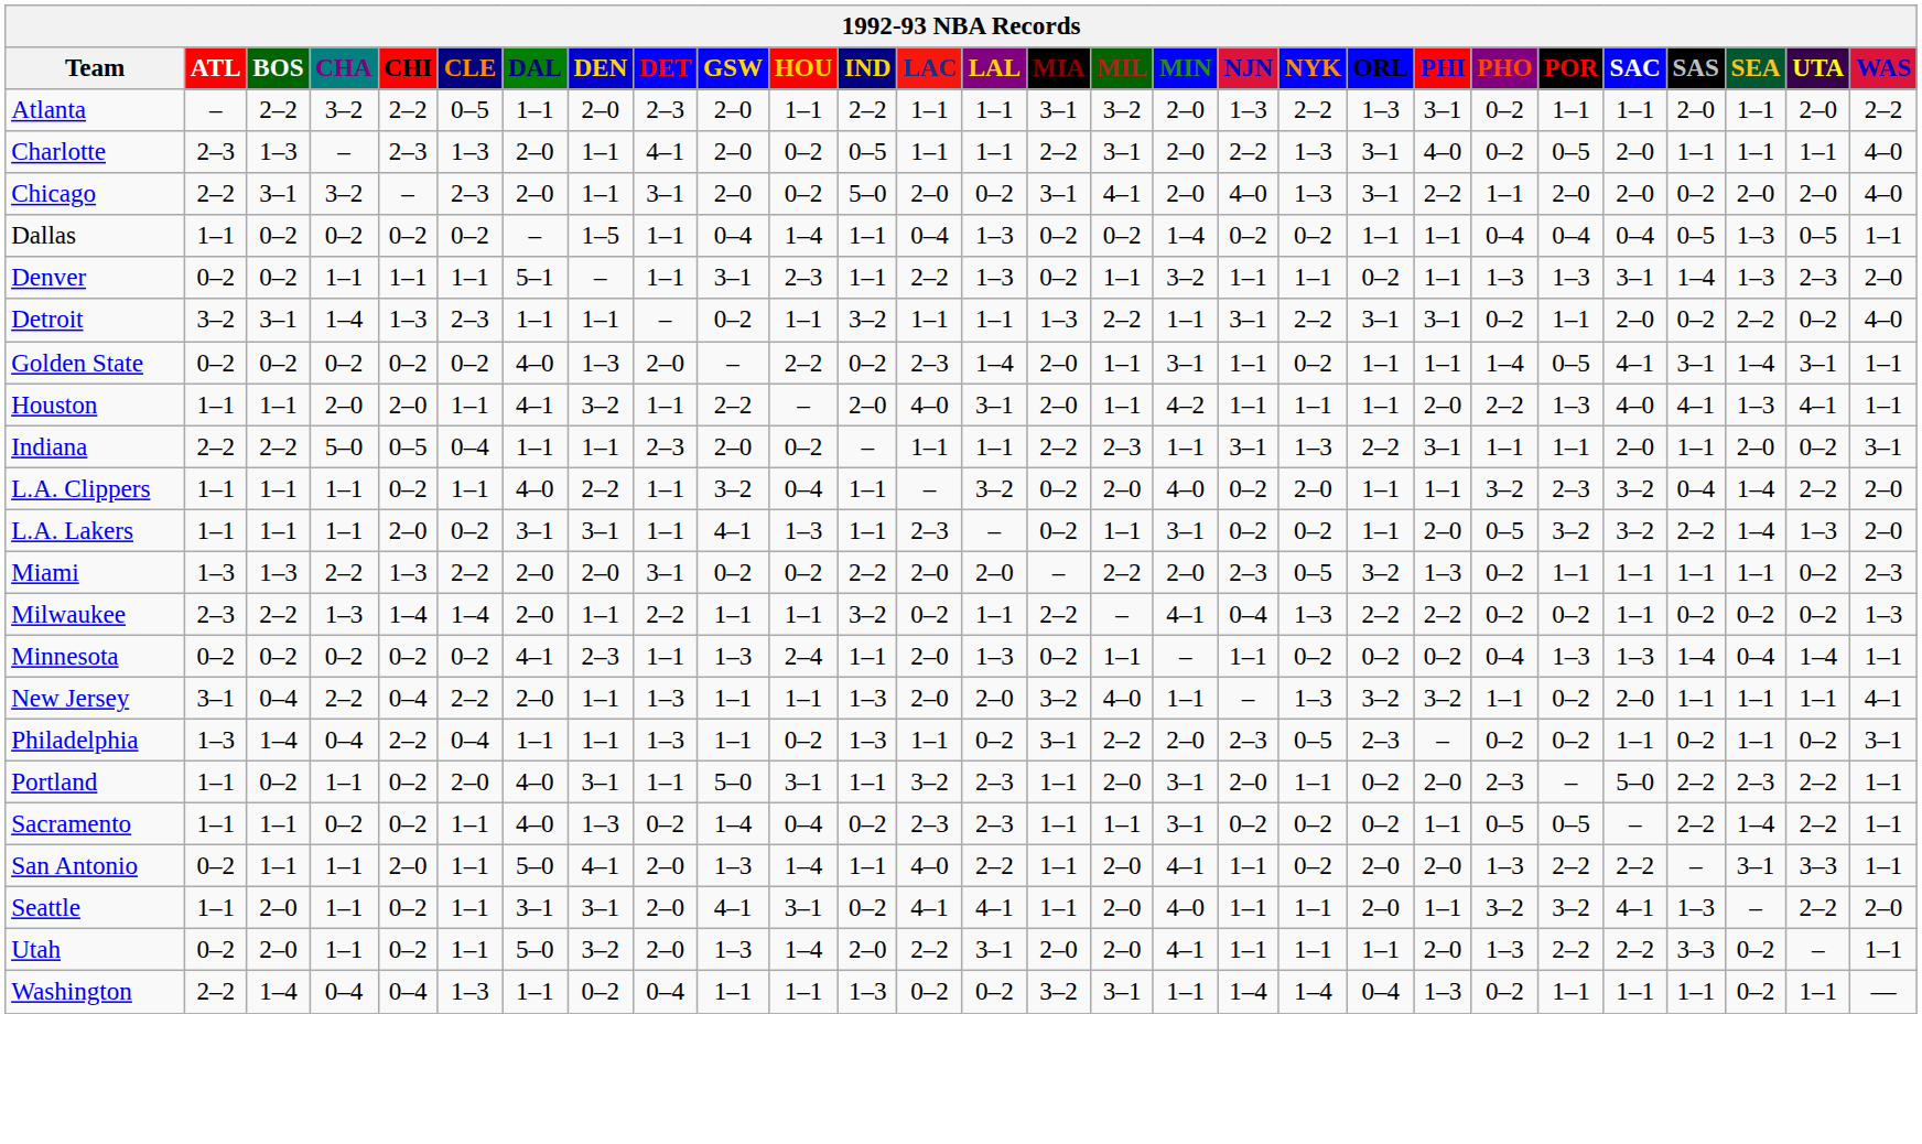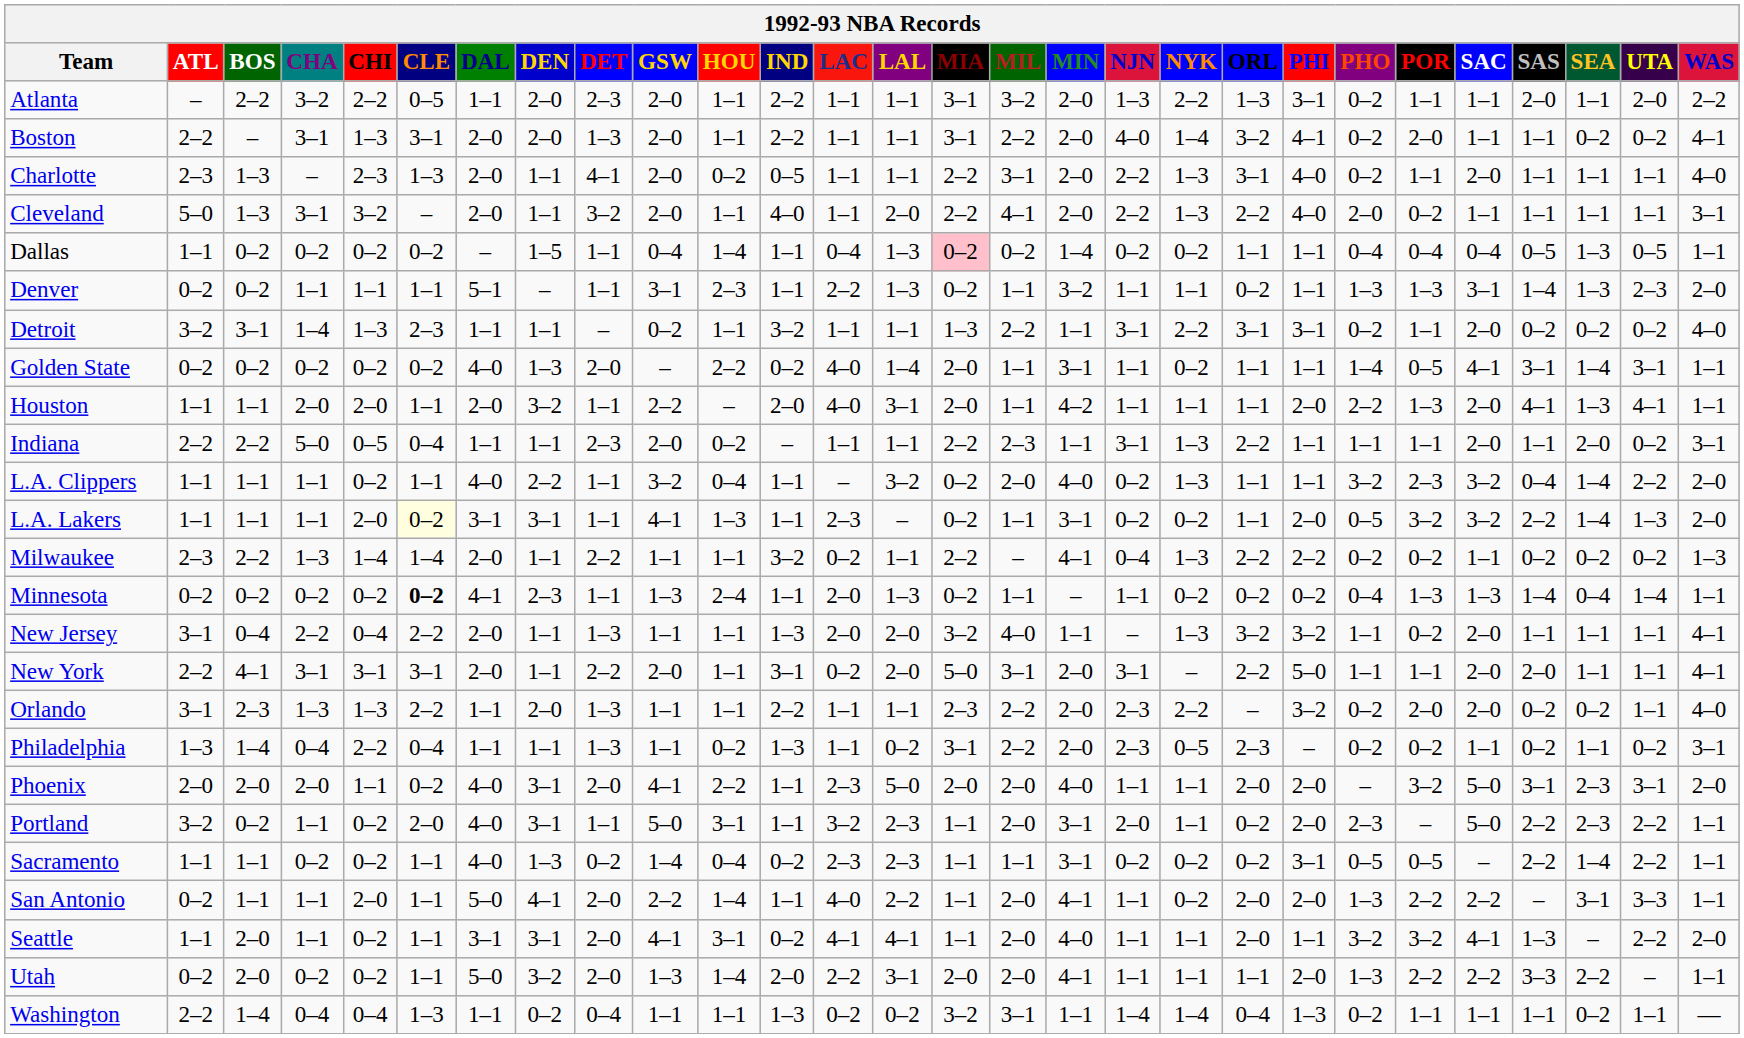 <table class="wikitable" style="font-size:95%; text-align:center;">
 <tr>
 <th colspan=28>1992-93 NBA Records</th>
 </tr>
 <tr>
 <th width=100>Team</th>
 <th style="background:#FF0000;color:#FFFFFF;width=35">ATL</th>
 <th style="background:#006400;color:#FFFFFF;width=35">BOS</th>
 <th style="background:#008080;color:#800080;width=35">CHA</th>
 <th style="background:#FF0000;color:#000000;width=35">CHI</th>
 <th style="background:#000080;color:#FF8C00;width=35">CLE</th>
 <th style="background:#008000;color:#00008B;width=35">DAL</th>
 <th style="background:#0000CD;color:#FFD700;width=35">DEN</th>
 <th style="background:#0000FF;color:#FF0000;width=35">DET</th>
 <th style="background:#0000FF;color:#FFD700;width=35">GSW</th>
 <th style="background:#FF0000;color:#FFD700;width=35">HOU</th>
 <th style="background:#000080;color:#FFD700;width=35">IND</th>
 <th style="background:#F9160D;color:#1A2E8B;width=35">LAC</th>
 <th style="background:#800080;color:#FFD700;width=35">LAL</th>
 <th style="background:#000000;color:#8B0000;width=35">MIA</th>
 <th style="background:#006400;color:#B22222;width=35">MIL</th>
 <th style="background:#0000FF;color:#228B22;width=35">MIN</th>
 <th style="background:#DC143C;color:#0000CD;width=35">NJN</th>
 <th style="background:#0000FF;color:#FF8C00;width=35">NYK</th>
 <th style="background:#0000FF;color:#000000;width=35">ORL</th>
 <th style="background:#FF0000;color:#0000FF;width=35">PHI</th>
 <th style="background:#800080;color:#FF4500;width=35">PHO</th>
 <th style="background:#000000;color:#FF0000;width=35">POR</th>
 <th style="background:#0000FF;color:#FFFFFF;width=35">SAC</th>
 <th style="background:#000000;color:#C0C0C0;width=35">SAS</th>
 <th style="background:#005831;color:#FFC322;width=35">SEA</th>
 <th style="background:#36004A;color:#FFFF00;width=35">UTA</th>
 <th style="background:#DC143C;color:#0000CD;width=35">WAS</th>
 </tr>
 <tr>
 <td style="text-align:left;"><a href='#'>Atlanta</a></td>
 <td>–</td>
 <td>2–2</td>
 <td>3–2</td>
 <td>2–2</td>
 <td>0–5</td>
 <td>1–1</td>
 <td>2–0</td>
 <td>2–3</td>
 <td>2–0</td>
 <td>1–1</td>
 <td>2–2</td>
 <td>1–1</td>
 <td>1–1</td>
 <td>3–1</td>
 <td>3–2</td>
 <td>2–0</td>
 <td>1–3</td>
 <td>2–2</td>
 <td>1–3</td>
 <td>3–1</td>
 <td>0–2</td>
 <td>1–1</td>
 <td>1–1</td>
 <td>2–0</td>
 <td>1–1</td>
 <td>2–0</td>
 <td>2–2</td>
 </tr>
 <tr>
+<td style="text-align:left;"><a href='#'>Boston</a></td>
+<td>2–2</td>
+<td>–</td>
+<td>3–1</td>
+<td>1–3</td>
+<td>3–1</td>
+<td>2–0</td>
+<td>2–0</td>
+<td>1–3</td>
+<td>2–0</td>
+<td>1–1</td>
+<td>2–2</td>
+<td>1–1</td>
+<td>1–1</td>
+<td>3–1</td>
+<td>2–2</td>
+<td>2–0</td>
+<td>4–0</td>
+<td>1–4</td>
+<td>3–2</td>
+<td>4–1</td>
+<td>0–2</td>
+<td>2–0</td>
+<td>1–1</td>
+<td>1–1</td>
+<td>0–2</td>
+<td>0–2</td>
+<td>4–1</td>
+</tr>
+<tr>
 <td style="text-align:left;"><a href='#'>Charlotte</a></td>
 <td>2–3</td>
 <td>1–3</td>
 <td>–</td>
 <td>2–3</td>
 <td>1–3</td>
 <td>2–0</td>
 <td>1–1</td>
 <td>4–1</td>
 <td>2–0</td>
 <td>0–2</td>
 <td>0–5</td>
 <td>1–1</td>
 <td>1–1</td>
 <td>2–2</td>
 <td>3–1</td>
 <td>2–0</td>
 <td>2–2</td>
 <td>1–3</td>
 <td>3–1</td>
 <td>4–0</td>
 <td>0–2</td>
-<td>0–5</td>
+<td>1–1</td>
 <td>2–0</td>
 <td>1–1</td>
 <td>1–1</td>
 <td>1–1</td>
 <td>4–0</td>
 </tr>
 <tr>
-<td style="text-align:left;"><a href='#'>Chicago</a></td>
-<td>2–2</td>
+<td style="text-align:left;"><a href='#'>Cleveland</a></td>
+<td>5–0</td>
+<td>1–3</td>
 <td>3–1</td>
 <td>3–2</td>
 <td>–</td>
-<td>2–3</td>
 <td>2–0</td>
 <td>1–1</td>
-<td>3–1</td>
+<td>3–2</td>
+<td>2–0</td>
+<td>1–1</td>
+<td>4–0</td>
+<td>1–1</td>
+<td>2–0</td>
+<td>2–2</td>
+<td>4–1</td>
+<td>2–0</td>
+<td>2–2</td>
+<td>1–3</td>
+<td>2–2</td>
+<td>4–0</td>
 <td>2–0</td>
 <td>0–2</td>
-<td>5–0</td>
-<td>2–0</td>
-<td>0–2</td>
+<td>1–1</td>
+<td>1–1</td>
+<td>1–1</td>
+<td>1–1</td>
 <td>3–1</td>
-<td>4–1</td>
-<td>2–0</td>
-<td>4–0</td>
-<td>1–3</td>
-<td>3–1</td>
-<td>2–2</td>
-<td>1–1</td>
-<td>2–0</td>
-<td>2–0</td>
-<td>0–2</td>
-<td>2–0</td>
-<td>2–0</td>
-<td>4–0</td>
 </tr>
 <tr>
 <td style="text-align:left;">Dallas</td>
 <td>1–1</td>
 <td>0–2</td>
 <td>0–2</td>
 <td>0–2</td>
 <td>0–2</td>
 <td>–</td>
 <td>1–5</td>
 <td>1–1</td>
 <td>0–4</td>
 <td>1–4</td>
 <td>1–1</td>
 <td>0–4</td>
 <td>1–3</td>
-<td>0–2</td>
+<td style="background: pink;">0–2</td>
 <td>0–2</td>
 <td>1–4</td>
 <td>0–2</td>
 <td>0–2</td>
 <td>1–1</td>
 <td>1–1</td>
 <td>0–4</td>
 <td>0–4</td>
 <td>0–4</td>
 <td>0–5</td>
 <td>1–3</td>
 <td>0–5</td>
 <td>1–1</td>
 </tr>
 <tr>
 <td style="text-align:left;"><a href='#'>Denver</a></td>
 <td>0–2</td>
 <td>0–2</td>
 <td>1–1</td>
 <td>1–1</td>
 <td>1–1</td>
 <td>5–1</td>
 <td>–</td>
 <td>1–1</td>
 <td>3–1</td>
 <td>2–3</td>
 <td>1–1</td>
 <td>2–2</td>
 <td>1–3</td>
 <td>0–2</td>
 <td>1–1</td>
 <td>3–2</td>
 <td>1–1</td>
 <td>1–1</td>
 <td>0–2</td>
 <td>1–1</td>
 <td>1–3</td>
 <td>1–3</td>
 <td>3–1</td>
 <td>1–4</td>
 <td>1–3</td>
 <td>2–3</td>
 <td>2–0</td>
 </tr>
 <tr>
 <td style="text-align:left;"><a href='#'>Detroit</a></td>
 <td>3–2</td>
 <td>3–1</td>
 <td>1–4</td>
 <td>1–3</td>
 <td>2–3</td>
 <td>1–1</td>
 <td>1–1</td>
 <td>–</td>
 <td>0–2</td>
 <td>1–1</td>
 <td>3–2</td>
 <td>1–1</td>
 <td>1–1</td>
 <td>1–3</td>
 <td>2–2</td>
 <td>1–1</td>
 <td>3–1</td>
 <td>2–2</td>
 <td>3–1</td>
 <td>3–1</td>
 <td>0–2</td>
 <td>1–1</td>
 <td>2–0</td>
 <td>0–2</td>
-<td>2–2</td>
+<td>0–2</td>
 <td>0–2</td>
 <td>4–0</td>
 </tr>
 <tr>
 <td style="text-align:left;"><a href='#'>Golden State</a></td>
 <td>0–2</td>
 <td>0–2</td>
 <td>0–2</td>
 <td>0–2</td>
 <td>0–2</td>
 <td>4–0</td>
 <td>1–3</td>
 <td>2–0</td>
 <td>–</td>
 <td>2–2</td>
 <td>0–2</td>
-<td>2–3</td>
+<td>4–0</td>
 <td>1–4</td>
 <td>2–0</td>
 <td>1–1</td>
 <td>3–1</td>
 <td>1–1</td>
 <td>0–2</td>
 <td>1–1</td>
 <td>1–1</td>
 <td>1–4</td>
 <td>0–5</td>
 <td>4–1</td>
 <td>3–1</td>
 <td>1–4</td>
 <td>3–1</td>
 <td>1–1</td>
 </tr>
 <tr>
 <td style="text-align:left;"><a href='#'>Houston</a></td>
 <td>1–1</td>
 <td>1–1</td>
 <td>2–0</td>
 <td>2–0</td>
 <td>1–1</td>
-<td>4–1</td>
+<td>2–0</td>
 <td>3–2</td>
 <td>1–1</td>
 <td>2–2</td>
 <td>–</td>
 <td>2–0</td>
 <td>4–0</td>
 <td>3–1</td>
 <td>2–0</td>
 <td>1–1</td>
 <td>4–2</td>
 <td>1–1</td>
 <td>1–1</td>
 <td>1–1</td>
 <td>2–0</td>
 <td>2–2</td>
 <td>1–3</td>
-<td>4–0</td>
+<td>2–0</td>
 <td>4–1</td>
 <td>1–3</td>
 <td>4–1</td>
 <td>1–1</td>
 </tr>
 <tr>
 <td style="text-align:left;"><a href='#'>Indiana</a></td>
 <td>2–2</td>
 <td>2–2</td>
 <td>5–0</td>
 <td>0–5</td>
 <td>0–4</td>
 <td>1–1</td>
 <td>1–1</td>
 <td>2–3</td>
 <td>2–0</td>
 <td>0–2</td>
 <td>–</td>
 <td>1–1</td>
 <td>1–1</td>
 <td>2–2</td>
 <td>2–3</td>
 <td>1–1</td>
 <td>3–1</td>
 <td>1–3</td>
 <td>2–2</td>
-<td>3–1</td>
+<td>1–1</td>
 <td>1–1</td>
 <td>1–1</td>
 <td>2–0</td>
 <td>1–1</td>
 <td>2–0</td>
 <td>0–2</td>
 <td>3–1</td>
 </tr>
 <tr>
 <td style="text-align:left;"><a href='#'>L.A. Clippers</a></td>
 <td>1–1</td>
 <td>1–1</td>
 <td>1–1</td>
 <td>0–2</td>
 <td>1–1</td>
 <td>4–0</td>
 <td>2–2</td>
 <td>1–1</td>
 <td>3–2</td>
 <td>0–4</td>
 <td>1–1</td>
 <td>–</td>
 <td>3–2</td>
 <td>0–2</td>
 <td>2–0</td>
 <td>4–0</td>
 <td>0–2</td>
-<td>2–0</td>
+<td>1–3</td>
 <td>1–1</td>
 <td>1–1</td>
 <td>3–2</td>
 <td>2–3</td>
 <td>3–2</td>
 <td>0–4</td>
 <td>1–4</td>
 <td>2–2</td>
 <td>2–0</td>
 </tr>
 <tr>
 <td style="text-align:left;"><a href='#'>L.A. Lakers</a></td>
 <td>1–1</td>
 <td>1–1</td>
 <td>1–1</td>
 <td>2–0</td>
-<td>0–2</td>
+<td style="background: lightyellow;">0–2</td>
 <td>3–1</td>
 <td>3–1</td>
 <td>1–1</td>
 <td>4–1</td>
 <td>1–3</td>
 <td>1–1</td>
 <td>2–3</td>
 <td>–</td>
 <td>0–2</td>
 <td>1–1</td>
 <td>3–1</td>
 <td>0–2</td>
 <td>0–2</td>
 <td>1–1</td>
 <td>2–0</td>
 <td>0–5</td>
 <td>3–2</td>
 <td>3–2</td>
 <td>2–2</td>
 <td>1–4</td>
 <td>1–3</td>
 <td>2–0</td>
-</tr>
-<tr>
-<td style="text-align:left;"><a href='#'>Miami</a></td>
-<td>1–3</td>
-<td>1–3</td>
-<td>2–2</td>
-<td>1–3</td>
-<td>2–2</td>
-<td>2–0</td>
-<td>2–0</td>
-<td>3–1</td>
-<td>0–2</td>
-<td>0–2</td>
-<td>2–2</td>
-<td>2–0</td>
-<td>2–0</td>
-<td>–</td>
-<td>2–2</td>
-<td>2–0</td>
-<td>2–3</td>
-<td>0–5</td>
-<td>3–2</td>
-<td>1–3</td>
-<td>0–2</td>
-<td>1–1</td>
-<td>1–1</td>
-<td>1–1</td>
-<td>1–1</td>
-<td>0–2</td>
-<td>2–3</td>
 </tr>
 <tr>
 <td style="text-align:left;"><a href='#'>Milwaukee</a></td>
 <td>2–3</td>
 <td>2–2</td>
 <td>1–3</td>
 <td>1–4</td>
 <td>1–4</td>
 <td>2–0</td>
 <td>1–1</td>
 <td>2–2</td>
 <td>1–1</td>
 <td>1–1</td>
 <td>3–2</td>
 <td>0–2</td>
 <td>1–1</td>
 <td>2–2</td>
 <td>–</td>
 <td>4–1</td>
 <td>0–4</td>
 <td>1–3</td>
 <td>2–2</td>
 <td>2–2</td>
 <td>0–2</td>
 <td>0–2</td>
 <td>1–1</td>
 <td>0–2</td>
 <td>0–2</td>
 <td>0–2</td>
 <td>1–3</td>
 </tr>
 <tr>
 <td style="text-align:left;"><a href='#'>Minnesota</a></td>
 <td>0–2</td>
 <td>0–2</td>
 <td>0–2</td>
 <td>0–2</td>
-<td>0–2</td>
+<td><strong>0–2</strong></td>
 <td>4–1</td>
 <td>2–3</td>
 <td>1–1</td>
 <td>1–3</td>
 <td>2–4</td>
 <td>1–1</td>
 <td>2–0</td>
 <td>1–3</td>
 <td>0–2</td>
 <td>1–1</td>
 <td>–</td>
 <td>1–1</td>
 <td>0–2</td>
 <td>0–2</td>
 <td>0–2</td>
 <td>0–4</td>
 <td>1–3</td>
 <td>1–3</td>
 <td>1–4</td>
 <td>0–4</td>
 <td>1–4</td>
 <td>1–1</td>
 </tr>
 <tr>
 <td style="text-align:left;"><a href='#'>New Jersey</a></td>
 <td>3–1</td>
 <td>0–4</td>
 <td>2–2</td>
 <td>0–4</td>
 <td>2–2</td>
 <td>2–0</td>
 <td>1–1</td>
 <td>1–3</td>
 <td>1–1</td>
 <td>1–1</td>
 <td>1–3</td>
 <td>2–0</td>
 <td>2–0</td>
 <td>3–2</td>
 <td>4–0</td>
 <td>1–1</td>
 <td>–</td>
 <td>1–3</td>
 <td>3–2</td>
 <td>3–2</td>
 <td>1–1</td>
 <td>0–2</td>
 <td>2–0</td>
 <td>1–1</td>
 <td>1–1</td>
 <td>1–1</td>
 <td>4–1</td>
 </tr>
 <tr>
+<td style="text-align:left;"><a href='#'>New York</a></td>
+<td>2–2</td>
+<td>4–1</td>
+<td>3–1</td>
+<td>3–1</td>
+<td>3–1</td>
+<td>2–0</td>
+<td>1–1</td>
+<td>2–2</td>
+<td>2–0</td>
+<td>1–1</td>
+<td>3–1</td>
+<td>0–2</td>
+<td>2–0</td>
+<td>5–0</td>
+<td>3–1</td>
+<td>2–0</td>
+<td>3–1</td>
+<td>–</td>
+<td>2–2</td>
+<td>5–0</td>
+<td>1–1</td>
+<td>1–1</td>
+<td>2–0</td>
+<td>2–0</td>
+<td>1–1</td>
+<td>1–1</td>
+<td>4–1</td>
+</tr>
+<tr>
+<td style="text-align:left;"><a href='#'>Orlando</a></td>
+<td>3–1</td>
+<td>2–3</td>
+<td>1–3</td>
+<td>1–3</td>
+<td>2–2</td>
+<td>1–1</td>
+<td>2–0</td>
+<td>1–3</td>
+<td>1–1</td>
+<td>1–1</td>
+<td>2–2</td>
+<td>1–1</td>
+<td>1–1</td>
+<td>2–3</td>
+<td>2–2</td>
+<td>2–0</td>
+<td>2–3</td>
+<td>2–2</td>
+<td>–</td>
+<td>3–2</td>
+<td>0–2</td>
+<td>2–0</td>
+<td>2–0</td>
+<td>0–2</td>
+<td>0–2</td>
+<td>1–1</td>
+<td>4–0</td>
+</tr>
+<tr>
 <td style="text-align:left;"><a href='#'>Philadelphia</a></td>
 <td>1–3</td>
 <td>1–4</td>
 <td>0–4</td>
 <td>2–2</td>
 <td>0–4</td>
 <td>1–1</td>
 <td>1–1</td>
 <td>1–3</td>
 <td>1–1</td>
 <td>0–2</td>
 <td>1–3</td>
 <td>1–1</td>
 <td>0–2</td>
 <td>3–1</td>
 <td>2–2</td>
 <td>2–0</td>
 <td>2–3</td>
 <td>0–5</td>
 <td>2–3</td>
 <td>–</td>
 <td>0–2</td>
 <td>0–2</td>
 <td>1–1</td>
 <td>0–2</td>
 <td>1–1</td>
 <td>0–2</td>
 <td>3–1</td>
 </tr>
 <tr>
+<td style="text-align:left;"><a href='#'>Phoenix</a></td>
+<td>2–0</td>
+<td>2–0</td>
+<td>2–0</td>
+<td>1–1</td>
+<td>0–2</td>
+<td>4–0</td>
+<td>3–1</td>
+<td>2–0</td>
+<td>4–1</td>
+<td>2–2</td>
+<td>1–1</td>
+<td>2–3</td>
+<td>5–0</td>
+<td>2–0</td>
+<td>2–0</td>
+<td>4–0</td>
+<td>1–1</td>
+<td>1–1</td>
+<td>2–0</td>
+<td>2–0</td>
+<td>–</td>
+<td>3–2</td>
+<td>5–0</td>
+<td>3–1</td>
+<td>2–3</td>
+<td>3–1</td>
+<td>2–0</td>
+</tr>
+<tr>
 <td style="text-align:left;"><a href='#'>Portland</a></td>
-<td>1–1</td>
+<td>3–2</td>
 <td>0–2</td>
 <td>1–1</td>
 <td>0–2</td>
 <td>2–0</td>
 <td>4–0</td>
 <td>3–1</td>
 <td>1–1</td>
 <td>5–0</td>
 <td>3–1</td>
 <td>1–1</td>
 <td>3–2</td>
 <td>2–3</td>
 <td>1–1</td>
 <td>2–0</td>
 <td>3–1</td>
 <td>2–0</td>
 <td>1–1</td>
 <td>0–2</td>
 <td>2–0</td>
 <td>2–3</td>
 <td>–</td>
 <td>5–0</td>
 <td>2–2</td>
 <td>2–3</td>
 <td>2–2</td>
 <td>1–1</td>
 </tr>
 <tr>
 <td style="text-align:left;"><a href='#'>Sacramento</a></td>
 <td>1–1</td>
 <td>1–1</td>
 <td>0–2</td>
 <td>0–2</td>
 <td>1–1</td>
 <td>4–0</td>
 <td>1–3</td>
 <td>0–2</td>
 <td>1–4</td>
 <td>0–4</td>
 <td>0–2</td>
 <td>2–3</td>
 <td>2–3</td>
 <td>1–1</td>
 <td>1–1</td>
 <td>3–1</td>
 <td>0–2</td>
 <td>0–2</td>
 <td>0–2</td>
-<td>1–1</td>
+<td>3–1</td>
 <td>0–5</td>
 <td>0–5</td>
 <td>–</td>
 <td>2–2</td>
 <td>1–4</td>
 <td>2–2</td>
 <td>1–1</td>
 </tr>
 <tr>
 <td style="text-align:left;"><a href='#'>San Antonio</a></td>
 <td>0–2</td>
 <td>1–1</td>
 <td>1–1</td>
 <td>2–0</td>
 <td>1–1</td>
 <td>5–0</td>
 <td>4–1</td>
 <td>2–0</td>
-<td>1–3</td>
+<td>2–2</td>
 <td>1–4</td>
 <td>1–1</td>
 <td>4–0</td>
 <td>2–2</td>
 <td>1–1</td>
 <td>2–0</td>
 <td>4–1</td>
 <td>1–1</td>
 <td>0–2</td>
 <td>2–0</td>
 <td>2–0</td>
 <td>1–3</td>
 <td>2–2</td>
 <td>2–2</td>
 <td>–</td>
 <td>3–1</td>
 <td>3–3</td>
 <td>1–1</td>
 </tr>
 <tr>
 <td style="text-align:left;"><a href='#'>Seattle</a></td>
 <td>1–1</td>
 <td>2–0</td>
 <td>1–1</td>
 <td>0–2</td>
 <td>1–1</td>
 <td>3–1</td>
 <td>3–1</td>
 <td>2–0</td>
 <td>4–1</td>
 <td>3–1</td>
 <td>0–2</td>
 <td>4–1</td>
 <td>4–1</td>
 <td>1–1</td>
 <td>2–0</td>
 <td>4–0</td>
 <td>1–1</td>
 <td>1–1</td>
 <td>2–0</td>
 <td>1–1</td>
 <td>3–2</td>
 <td>3–2</td>
 <td>4–1</td>
 <td>1–3</td>
 <td>–</td>
 <td>2–2</td>
 <td>2–0</td>
 </tr>
 <tr>
 <td style="text-align:left;"><a href='#'>Utah</a></td>
 <td>0–2</td>
 <td>2–0</td>
-<td>1–1</td>
+<td>0–2</td>
 <td>0–2</td>
 <td>1–1</td>
 <td>5–0</td>
 <td>3–2</td>
 <td>2–0</td>
 <td>1–3</td>
 <td>1–4</td>
 <td>2–0</td>
 <td>2–2</td>
 <td>3–1</td>
 <td>2–0</td>
 <td>2–0</td>
 <td>4–1</td>
 <td>1–1</td>
 <td>1–1</td>
 <td>1–1</td>
 <td>2–0</td>
 <td>1–3</td>
 <td>2–2</td>
 <td>2–2</td>
 <td>3–3</td>
-<td>0–2</td>
+<td>2–2</td>
 <td>–</td>
 <td>1–1</td>
 </tr>
 <tr>
 <td style="text-align:left;"><a href='#'>Washington</a></td>
 <td>2–2</td>
 <td>1–4</td>
 <td>0–4</td>
 <td>0–4</td>
 <td>1–3</td>
 <td>1–1</td>
 <td>0–2</td>
 <td>0–4</td>
 <td>1–1</td>
 <td>1–1</td>
 <td>1–3</td>
 <td>0–2</td>
 <td>0–2</td>
 <td>3–2</td>
 <td>3–1</td>
 <td>1–1</td>
 <td>1–4</td>
 <td>1–4</td>
 <td>0–4</td>
 <td>1–3</td>
 <td>0–2</td>
 <td>1–1</td>
 <td>1–1</td>
 <td>1–1</td>
 <td>0–2</td>
 <td>1–1</td>
 <td>—</td>
 </tr>
 </table>
